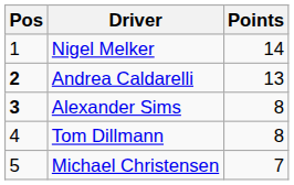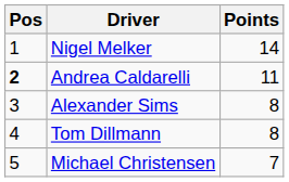 <table class="wikitable" style="font-size: 95%;">
 <tr>
 <th>Pos</th>
 <th>Driver</th>
 <th>Points</th>
 </tr>
 <tr>
 <td>1</td>
 <td> <a href='#'>Nigel Melker</a></td>
 <td align="right">14</td>
 </tr>
 <tr>
 <td><strong>2</strong></td>
 <td> <a href='#'>Andrea Caldarelli</a></td>
-<td align="right">13</td>
+<td align="right">11</td>
 </tr>
 <tr>
-<td><strong>3</strong></td>
+<td>3</td>
 <td> <a href='#'>Alexander Sims</a></td>
 <td align="right">8</td>
 </tr>
 <tr>
 <td>4</td>
 <td> <a href='#'>Tom Dillmann</a></td>
 <td align="right">8</td>
 </tr>
 <tr>
 <td>5</td>
 <td> <a href='#'>Michael Christensen</a></td>
 <td align="right">7</td>
 </tr>
 </table>
